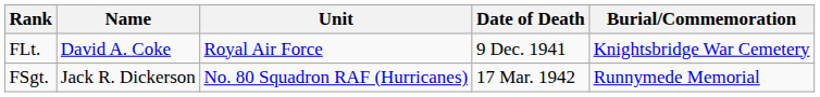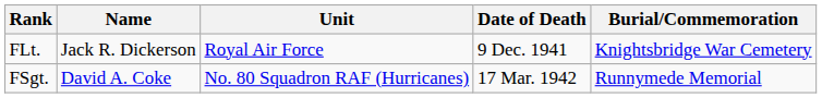 <table class="wikitable">
 <tr>
 <th>Rank</th>
 <th>Name</th>
 <th>Unit</th>
 <th>Date of Death</th>
 <th>Burial/Commemoration</th>
 </tr>
 <tr>
 <td>FLt.</td>
-<td><a href='#'>David A. Coke</a></td>
+<td>Jack R. Dickerson</td>
 <td><a href='#'>Royal Air Force</a></td>
 <td>9 Dec. 1941</td>
 <td><a href='#'>Knightsbridge War Cemetery</a></td>
 </tr>
 <tr>
 <td>FSgt.</td>
-<td>Jack R. Dickerson</td>
+<td><a href='#'>David A. Coke</a></td>
 <td><a href='#'>No. 80 Squadron RAF (Hurricanes)</a></td>
 <td>17 Mar. 1942</td>
 <td><a href='#'>Runnymede Memorial</a></td>
 </tr>
 </table>
